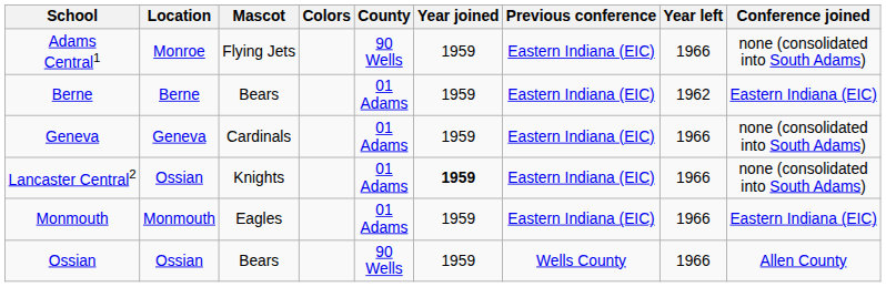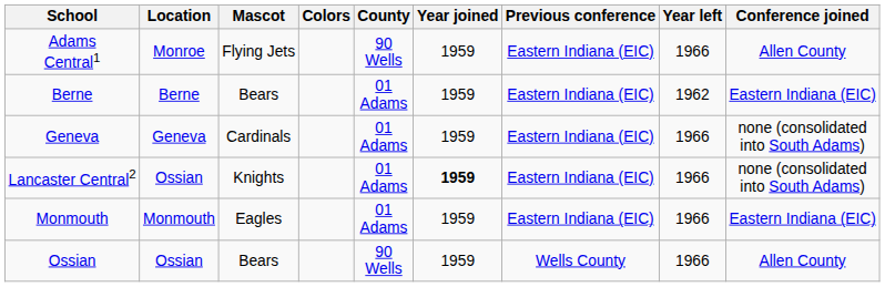 <table class="wikitable" style="text-align:center;">
 <tr>
 <th>School</th>
 <th>Location</th>
 <th>Mascot</th>
 <th>Colors</th>
 <th>County</th>
 <th>Year joined</th>
 <th>Previous conference</th>
 <th>Year left</th>
 <th>Conference joined</th>
 </tr>
 <tr>
 <td><a href='#'>Adams <br> Central</a><sup>1</sup></td>
 <td><a href='#'>Monroe</a></td>
 <td>Flying Jets</td>
 <td> </td>
 <td><a href='#'>90 <br> Wells</a></td>
 <td>1959</td>
 <td><a href='#'>Eastern Indiana (EIC)</a></td>
 <td>1966</td>
-<td>none (consolidated<br>into <a href='#'>South Adams</a>)</td>
+<td><a href='#'>Allen County</a></td>
 </tr>
 <tr>
 <td><a href='#'>Berne</a></td>
 <td><a href='#'>Berne</a></td>
 <td>Bears</td>
 <td> </td>
 <td><a href='#'>01 <br> Adams</a></td>
 <td>1959</td>
 <td><a href='#'>Eastern Indiana (EIC)</a></td>
 <td>1962</td>
 <td><a href='#'>Eastern Indiana (EIC)</a></td>
 </tr>
 <tr>
 <td><a href='#'>Geneva</a></td>
 <td><a href='#'>Geneva</a></td>
 <td>Cardinals</td>
 <td> </td>
 <td><a href='#'>01 <br> Adams</a></td>
 <td>1959</td>
 <td><a href='#'>Eastern Indiana (EIC)</a></td>
 <td>1966</td>
 <td>none (consolidated<br>into <a href='#'>South Adams</a>)</td>
 </tr>
 <tr>
 <td><a href='#'>Lancaster Central</a><sup>2</sup></td>
 <td><a href='#'>Ossian</a></td>
 <td>Knights</td>
 <td> </td>
 <td><a href='#'>01 <br> Adams</a></td>
 <td><strong>1959</strong></td>
 <td><a href='#'>Eastern Indiana (EIC)</a></td>
 <td>1966</td>
 <td>none (consolidated<br>into <a href='#'>South Adams</a>)</td>
 </tr>
 <tr>
 <td><a href='#'>Monmouth</a></td>
 <td><a href='#'>Monmouth</a></td>
 <td>Eagles</td>
 <td> </td>
 <td><a href='#'>01 <br> Adams</a></td>
 <td>1959</td>
 <td><a href='#'>Eastern Indiana (EIC)</a></td>
 <td>1966</td>
 <td><a href='#'>Eastern Indiana (EIC)</a></td>
 </tr>
 <tr>
 <td><a href='#'>Ossian</a></td>
 <td><a href='#'>Ossian</a></td>
 <td>Bears</td>
 <td>  </td>
 <td><a href='#'>90 <br> Wells</a></td>
 <td>1959</td>
 <td><a href='#'>Wells County</a></td>
 <td>1966</td>
 <td><a href='#'>Allen County</a></td>
 </tr>
 </table>
